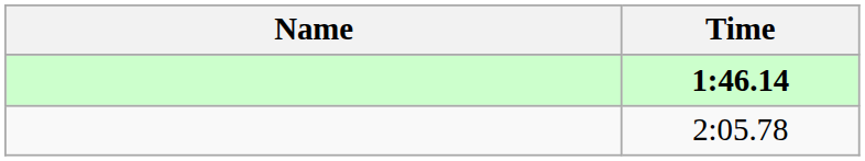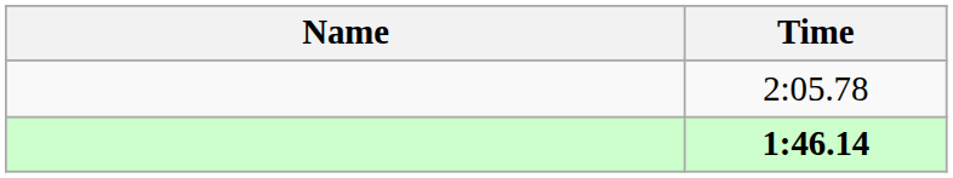 <table class="wikitable" style="text-align:center;">
 <tr>
 <th style="width:19em">Name</th>
 <th style="width:7em">Time</th>
 </tr>
+<tr>
+<td align=left></td>
+<td>2:05.78</td>
+</tr>
 <tr bgcolor=ccffcc>
 <td align=left><strong></strong></td>
 <td><strong>1:46.14</strong></td>
 </tr>
-<tr>
-<td align=left></td>
-<td>2:05.78</td>
-</tr>
 </table>
